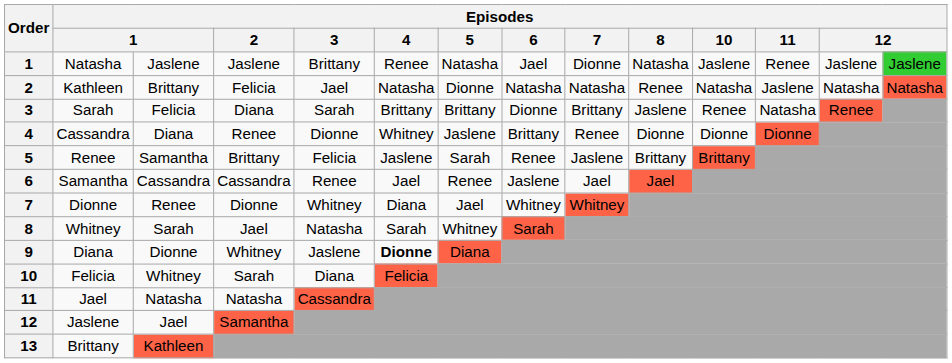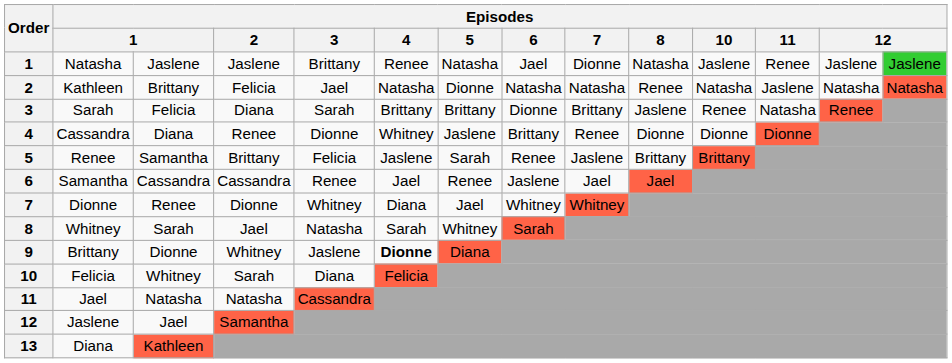 <table class="wikitable" style="text-align:center; font-size:92%">
 <tr>
 <th rowspan=2>Order</th>
 <th colspan=13>Episodes</th>
 </tr>
 <tr>
 <th colspan="2">1</th>
 <th>2</th>
 <th>3</th>
 <th>4</th>
 <th>5</th>
 <th>6</th>
 <th>7</th>
 <th>8</th>
 <th>10</th>
 <th>11</th>
 <th colspan=2>12</th>
 </tr>
 <tr>
 <th>1</th>
 <td>Natasha</td>
 <td>Jaslene</td>
 <td>Jaslene</td>
 <td>Brittany</td>
 <td>Renee</td>
 <td>Natasha</td>
 <td>Jael</td>
 <td>Dionne</td>
 <td>Natasha</td>
 <td>Jaslene</td>
 <td>Renee</td>
 <td>Jaslene</td>
 <td bgcolor="limegreen">Jaslene</td>
 </tr>
 <tr>
 <th>2</th>
 <td>Kathleen</td>
 <td>Brittany</td>
 <td>Felicia</td>
 <td>Jael</td>
 <td>Natasha</td>
 <td>Dionne</td>
 <td>Natasha</td>
 <td>Natasha</td>
 <td>Renee</td>
 <td>Natasha</td>
 <td>Jaslene</td>
 <td>Natasha</td>
 <td bgcolor="tomato">Natasha</td>
 </tr>
 <tr>
 <th>3</th>
 <td>Sarah</td>
 <td>Felicia</td>
 <td>Diana</td>
 <td>Sarah</td>
 <td>Brittany</td>
 <td>Brittany</td>
 <td>Dionne</td>
 <td>Brittany</td>
 <td>Jaslene</td>
 <td>Renee</td>
 <td>Natasha</td>
 <td bgcolor="tomato">Renee</td>
 <td bgcolor="darkgray"></td>
 </tr>
 <tr>
 <th>4</th>
 <td>Cassandra</td>
 <td>Diana</td>
 <td>Renee</td>
 <td>Dionne</td>
 <td>Whitney</td>
 <td>Jaslene</td>
 <td>Brittany</td>
 <td>Renee</td>
 <td>Dionne</td>
 <td>Dionne</td>
 <td bgcolor="tomato">Dionne</td>
 <td bgcolor="darkgray" colspan=2></td>
 </tr>
 <tr>
 <th>5</th>
 <td>Renee</td>
 <td>Samantha</td>
 <td>Brittany</td>
 <td>Felicia</td>
 <td>Jaslene</td>
 <td>Sarah</td>
 <td>Renee</td>
 <td>Jaslene</td>
 <td>Brittany</td>
 <td bgcolor="tomato">Brittany</td>
 <td bgcolor="darkgray" colspan=3></td>
 </tr>
 <tr>
 <th>6</th>
 <td>Samantha</td>
 <td>Cassandra</td>
 <td>Cassandra</td>
 <td>Renee</td>
 <td>Jael</td>
 <td>Renee</td>
 <td>Jaslene</td>
 <td>Jael</td>
 <td bgcolor="tomato">Jael</td>
 <td bgcolor="darkgray" colspan=5></td>
 </tr>
 <tr>
 <th>7</th>
 <td>Dionne</td>
 <td>Renee</td>
 <td>Dionne</td>
 <td>Whitney</td>
 <td>Diana</td>
 <td>Jael</td>
 <td>Whitney</td>
 <td bgcolor="tomato">Whitney</td>
 <td bgcolor="darkgray" bgcolor="darkgray" colspan=6></td>
 </tr>
 <tr>
 <th>8</th>
 <td>Whitney</td>
 <td>Sarah</td>
 <td>Jael</td>
 <td>Natasha</td>
 <td>Sarah</td>
 <td>Whitney</td>
 <td bgcolor="tomato">Sarah</td>
 <td bgcolor="darkgray" colspan=7></td>
 </tr>
 <tr>
 <th>9</th>
-<td>Diana</td>
+<td>Brittany</td>
 <td>Dionne</td>
 <td>Whitney</td>
 <td>Jaslene</td>
 <td><strong>Dionne</strong></td>
 <td bgcolor="tomato">Diana</td>
 <td bgcolor="darkgray" colspan=8></td>
 </tr>
 <tr>
 <th>10</th>
 <td>Felicia</td>
 <td>Whitney</td>
 <td>Sarah</td>
 <td>Diana</td>
 <td bgcolor="tomato">Felicia</td>
 <td bgcolor="darkgray" colspan=9></td>
 </tr>
 <tr>
 <th>11</th>
 <td>Jael</td>
 <td>Natasha</td>
 <td>Natasha</td>
 <td bgcolor="tomato">Cassandra</td>
 <td bgcolor="darkgray" colspan=10></td>
 </tr>
 <tr>
 <th>12</th>
 <td>Jaslene</td>
 <td>Jael</td>
 <td bgcolor="tomato">Samantha</td>
 <td bgcolor="darkgray" colspan=11></td>
 </tr>
 <tr>
 <th>13</th>
-<td>Brittany</td>
+<td>Diana</td>
 <td bgcolor="tomato">Kathleen</td>
 <td bgcolor="darkgray" colspan=12></td>
 </tr>
 </table>
